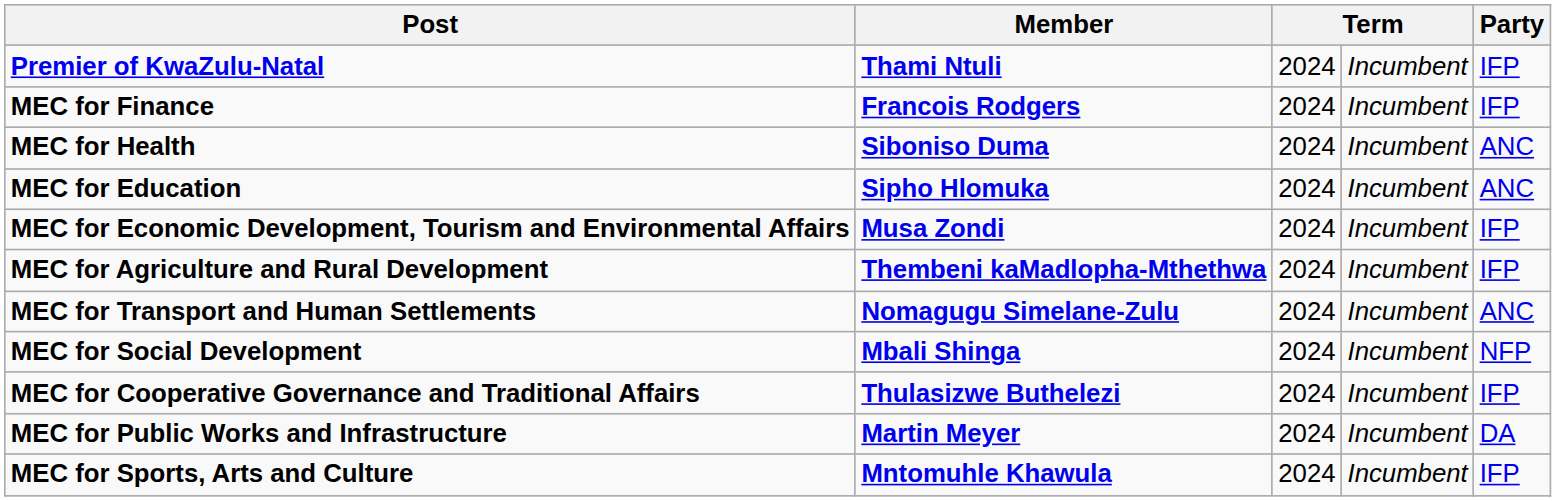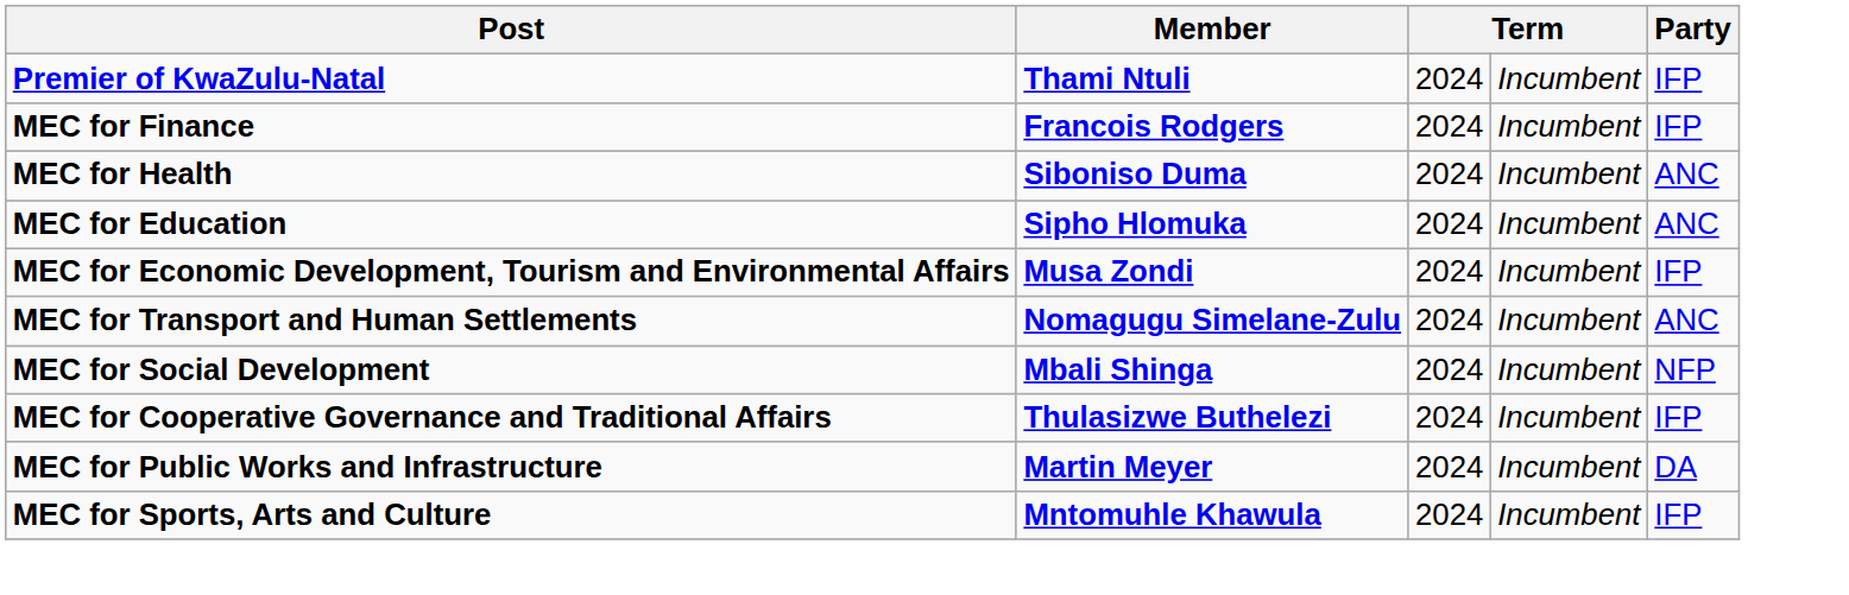 <table class="wikitable">
 <tr>
 <th>Post</th>
 <th>Member</th>
 <th colspan="2">Term</th>
 <th>Party</th>
 </tr>
 <tr>
 <td><strong><a href='#'>Premier of KwaZulu-Natal</a></strong></td>
 <td><strong><a href='#'>Thami Ntuli</a></strong></td>
 <td>2024</td>
 <td><em>Incumbent</em></td>
 <td><a href='#'>IFP</a></td>
 </tr>
 <tr>
 <td><strong>MEC for Finance</strong></td>
 <td><strong><a href='#'>Francois Rodgers</a></strong></td>
 <td>2024</td>
 <td><em>Incumbent</em></td>
 <td><a href='#'>IFP</a></td>
 </tr>
 <tr>
 <td><strong>MEC for Health</strong></td>
 <td><strong><a href='#'>Siboniso Duma</a></strong></td>
 <td>2024</td>
 <td><em>Incumbent</em></td>
 <td><a href='#'>ANC</a></td>
 </tr>
 <tr>
 <td><strong>MEC for Education</strong></td>
 <td><strong><a href='#'>Sipho Hlomuka</a></strong></td>
 <td>2024</td>
 <td><em>Incumbent</em></td>
 <td><a href='#'>ANC</a></td>
 </tr>
 <tr>
 <td><strong>MEC for Economic Development, Tourism and Environmental Affairs</strong></td>
 <td><strong><a href='#'>Musa Zondi</a></strong></td>
 <td>2024</td>
 <td><em>Incumbent</em></td>
 <td><a href='#'>IFP</a></td>
 </tr>
 <tr>
-<td><strong>MEC for Agriculture and Rural Development</strong></td>
-<td><strong><a href='#'>Thembeni kaMadlopha-Mthethwa</a></strong></td>
-<td>2024</td>
-<td><em>Incumbent</em></td>
-<td><a href='#'>IFP</a></td>
-</tr>
-<tr>
 <td><strong>MEC for Transport and Human Settlements</strong></td>
 <td><strong><a href='#'>Nomagugu Simelane-Zulu</a></strong></td>
 <td>2024</td>
 <td><em>Incumbent</em></td>
 <td><a href='#'>ANC</a></td>
 </tr>
 <tr>
 <td><strong>MEC for Social Development</strong></td>
 <td><strong><a href='#'>Mbali Shinga</a></strong></td>
 <td>2024</td>
 <td><em>Incumbent</em></td>
 <td><a href='#'>NFP</a></td>
 </tr>
 <tr>
 <td><strong>MEC for Cooperative Governance and Traditional Affairs</strong></td>
 <td><strong><a href='#'>Thulasizwe Buthelezi</a></strong></td>
 <td>2024</td>
 <td><em>Incumbent</em></td>
 <td><a href='#'>IFP</a></td>
 </tr>
 <tr>
 <td><strong>MEC for Public Works and Infrastructure</strong></td>
 <td><strong><a href='#'>Martin Meyer</a></strong></td>
 <td>2024</td>
 <td><em>Incumbent</em></td>
 <td><a href='#'>DA</a></td>
 </tr>
 <tr>
 <td><strong>MEC for Sports, Arts and Culture</strong></td>
 <td><strong><a href='#'>Mntomuhle Khawula</a></strong></td>
 <td>2024</td>
 <td><em>Incumbent</em></td>
 <td><a href='#'>IFP</a></td>
 </tr>
 </table>
